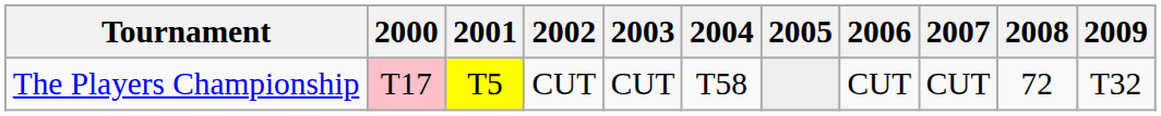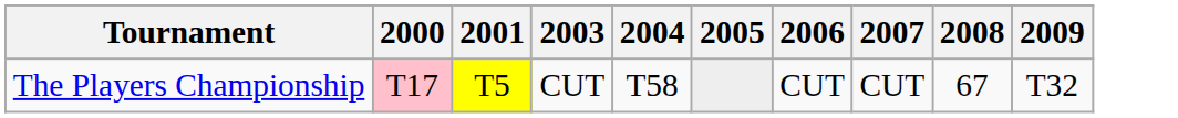 <table class="wikitable" style="font-size:95%;text-align:center;">
 <tr>
 <th>Tournament</th>
 <th>2000</th>
 <th>2001</th>
-<th>2002</th>
 <th>2003</th>
 <th>2004</th>
 <th>2005</th>
 <th>2006</th>
 <th>2007</th>
 <th>2008</th>
 <th>2009</th>
 </tr>
 <tr>
 <td align=left><a href='#'>The Players Championship</a></td>
 <td style="background: pink;">T17</td>
 <td style="background:yellow;">T5</td>
 <td>CUT</td>
-<td>CUT</td>
 <td>T58</td>
 <td style="background:#eeeeee;"></td>
 <td>CUT</td>
 <td>CUT</td>
-<td>72</td>
+<td>67</td>
 <td>T32</td>
 </tr>
 </table>
